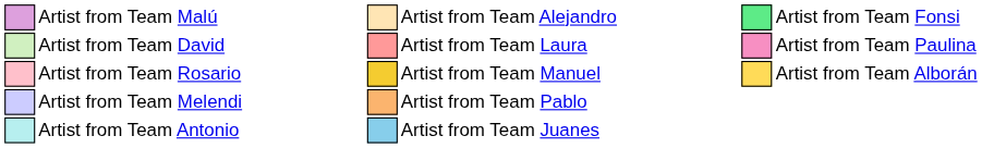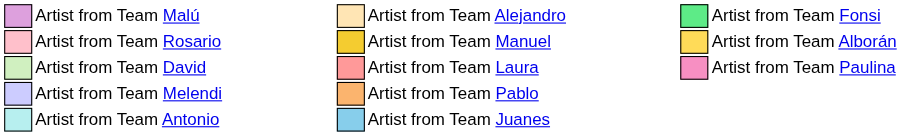 <table class="toccolours" style="font-size: 98%; white-space: nowrap; margin-right: auto; margin-left: auto">
 <tr>
 <td style="background:#dda0dd; border:1px solid black">     </td>
 <td>Artist from Team <a href='#'>Malú</a></td>
 <td>     </td>
 <td>     </td>
 <td>     </td>
 <td>     </td>
 <td style="background:#ffe5b4; border:1px solid black">     </td>
 <td>Artist from Team <a href='#'>Alejandro</a></td>
 <td>     </td>
 <td>     </td>
 <td>     </td>
 <td>     </td>
 <td style="background:#5deb87; border:1px solid black">     </td>
 <td>Artist from Team <a href='#'>Fonsi</a></td>
 </tr>
 <tr>
+<td style="background:pink; border:1px solid black">     </td>
+<td>Artist from Team <a href='#'>Rosario</a></td>
+<td>     </td>
+<td>     </td>
+<td>     </td>
+<td>     </td>
+<td style="background:#F4CC30; border:1px solid black">     </td>
+<td>Artist from Team <a href='#'>Manuel</a></td>
+<td>     </td>
+<td>     </td>
+<td>     </td>
+<td>     </td>
+<td style="background:#ffdb58; border:1px solid black">     </td>
+<td>Artist from Team <a href='#'>Alborán</a></td>
+</tr>
+<tr>
 <td style="background:#d0f0c0; border:1px solid black">     </td>
 <td>Artist from Team <a href='#'>David</a></td>
 <td>     </td>
 <td>     </td>
 <td>     </td>
 <td>     </td>
 <td style="background:#ff9999; border:1px solid black">     </td>
 <td>Artist from Team <a href='#'>Laura</a></td>
 <td>     </td>
 <td>     </td>
 <td>     </td>
 <td>     </td>
 <td style="background:#F78FC2; border:1px solid black">     </td>
 <td>Artist from Team <a href='#'>Paulina</a></td>
-</tr>
-<tr>
-<td style="background:pink; border:1px solid black">     </td>
-<td>Artist from Team <a href='#'>Rosario</a></td>
-<td>     </td>
-<td>     </td>
-<td>     </td>
-<td>     </td>
-<td style="background:#F4CC30; border:1px solid black">     </td>
-<td>Artist from Team <a href='#'>Manuel</a></td>
-<td>     </td>
-<td>     </td>
-<td>     </td>
-<td>     </td>
-<td style="background:#ffdb58; border:1px solid black">     </td>
-<td>Artist from Team <a href='#'>Alborán</a></td>
 </tr>
 <tr>
 <td style="background:#ccf; border:1px solid black">     </td>
 <td>Artist from Team <a href='#'>Melendi</a></td>
 <td>     </td>
 <td>     </td>
 <td>     </td>
 <td>     </td>
 <td style="background:#fbb46e; border:1px solid black">     </td>
 <td>Artist from Team <a href='#'>Pablo</a></td>
 </tr>
 <tr>
 <td style="background:#b7efef; border:1px solid black">     </td>
 <td>Artist from Team <a href='#'>Antonio</a></td>
 <td>     </td>
 <td>     </td>
 <td>     </td>
 <td>     </td>
 <td style="background:#87ceeb; border:1px solid black">     </td>
 <td>Artist from Team <a href='#'>Juanes</a></td>
 </tr>
 </table>
